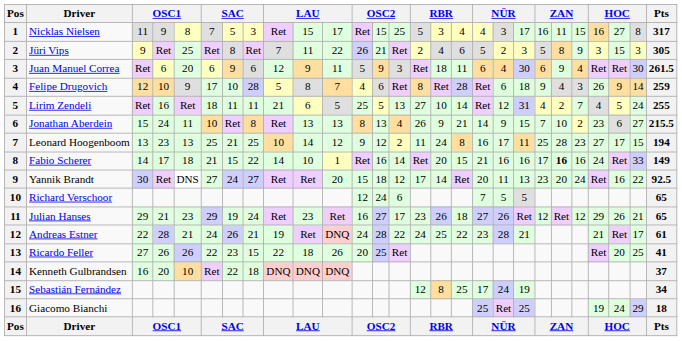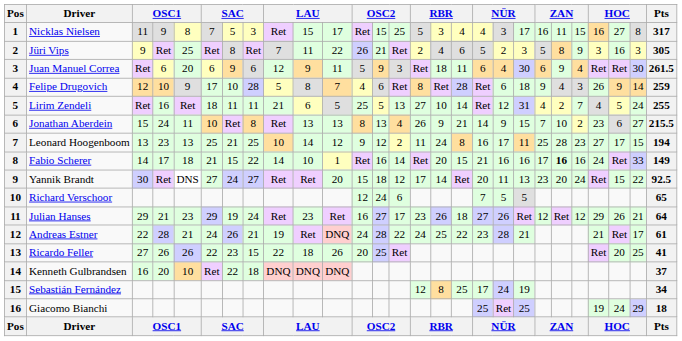 <table class="wikitable" style="font-size: 85%; text-align:center">
 <tr>
 <th>Pos</th>
 <th>Driver</th>
 <th colspan=3><a href='#'>OSC1</a><br></th>
 <th colspan=3><a href='#'>SAC</a><br></th>
 <th colspan=3><a href='#'>LAU</a><br></th>
 <th colspan=3><a href='#'>OSC2</a><br></th>
 <th colspan=3><a href='#'>RBR</a><br></th>
 <th colspan=3><a href='#'>NÜR</a><br></th>
 <th colspan=3><a href='#'>ZAN</a><br></th>
 <th colspan=3><a href='#'>HOC</a><br></th>
 <th>Pts</th>
 </tr>
 <tr>
 <th>1</th>
 <td style="text-align:left"> <a href='#'>Nicklas Nielsen</a></td>
 <td style="background:#DFDFDF">11</td>
 <td style="background:#DFDFDF">9</td>
 <td style="background:#FFFFBF">8</td>
 <td style="background:#DFDFDF">7</td>
 <td style="background:#FFFFBF">5</td>
 <td style="background:#FFFFBF">3</td>
 <td style="background:#EFCFFF">Ret</td>
 <td style="background:#DFFFDF">15</td>
 <td style="background:#DFFFDF">17</td>
 <td style="background:#EFCFFF">Ret</td>
 <td style="background:#DFFFDF">15</td>
 <td style="background:#DFFFDF">25</td>
 <td style="background:#DFDFDF">5</td>
 <td style="background:#FFFFBF">3</td>
 <td style="background:#FFFFBF">4</td>
 <td style="background:#FFFFBF">4</td>
 <td style="background:#DFDFDF">3</td>
 <td style="background:#DFFFDF">17</td>
 <td style="background:#DFFFDF">16</td>
 <td style="background:#DFFFDF">11</td>
 <td style="background:#DFFFDF">15</td>
 <td style="background:#FFDF9F">16</td>
 <td style="background:#DFFFDF">27</td>
 <td style="background:#DFDFDF">8</td>
 <th>317</th>
 </tr>
 <tr>
 <th>2</th>
 <td style="text-align:left"> <a href='#'>Jüri Vips</a></td>
 <td style="background:#FFFFBF">9</td>
 <td style="background:#EFCFFF">Ret</td>
 <td style="background:#DFFFDF">25</td>
 <td style="background:#EFCFFF">Ret</td>
 <td style="background:#DFDFDF">8</td>
 <td style="background:#EFCFFF">Ret</td>
 <td style="background:#DFDFDF">7</td>
 <td style="background:#DFFFDF">11</td>
 <td style="background:#DFFFDF">22</td>
 <td style="background:#CFCFFF">26</td>
 <td style="background:#DFFFDF">21</td>
 <td style="background:#EFCFFF">Ret</td>
 <td style="background:#FFFFBF">2</td>
 <td style="background:#DFDFDF">4</td>
 <td style="background:#DFDFDF">6</td>
 <td style="background:#DFDFDF">5</td>
 <td style="background:#FFFFBF">2</td>
 <td style="background:#FFFFBF">3</td>
 <td style="background:#DFDFDF">5</td>
 <td style="background:#FFDF9F">8</td>
 <td style="background:#DFFFDF">9</td>
 <td style="background:#FFFFBF">3</td>
-<td style="background:#DFFFDF">15</td>
+<td style="background:#DFFFDF">16</td>
 <td style="background:#FFFFBF">3</td>
 <th>305</th>
 </tr>
 <tr>
 <th>3</th>
 <td style="text-align:left"> <a href='#'>Juan Manuel Correa</a></td>
 <td style="background:#EFCFFF">Ret</td>
 <td style="background:#FFFFBF">6</td>
 <td style="background:#DFFFDF">20</td>
 <td style="background:#FFFFBF">6</td>
 <td style="background:#FFDF9F">9</td>
 <td style="background:#DFDFDF">6</td>
 <td style="background:#DFFFDF">12</td>
 <td style="background:#FFDF9F">9</td>
 <td style="background:#DFFFDF">11</td>
 <td style="background:#DFDFDF">5</td>
 <td style="background:#FFDF9F">9</td>
 <td style="background:#DFDFDF">3</td>
 <td style="background:#EFCFFF">Ret</td>
 <td style="background:#DFFFDF">18</td>
 <td style="background:#DFFFDF">11</td>
 <td style="background:#FFDF9F">6</td>
 <td style="background:#FFDF9F">4</td>
 <td style="background:#CFCFFF">30</td>
 <td style="background:#FFDF9F">6</td>
 <td style="background:#DFFFDF">9</td>
 <td style="background:#FFDF9F">4</td>
 <td style="background:#EFCFFF">Ret</td>
 <td style="background:#EFCFFF">Ret</td>
 <td style="background:#CFCFFF">30</td>
 <th>261.5</th>
 </tr>
 <tr>
 <th>4</th>
 <td style="text-align:left"> <a href='#'>Felipe Drugovich</a></td>
 <td style="background:#FFDF9F">12</td>
 <td style="background:#FFDF9F">10</td>
 <td style="background:#DFDFDF">9</td>
 <td style="background:#DFFFDF">17</td>
 <td style="background:#DFFFDF">10</td>
 <td style="background:#CFCFFF">28</td>
 <td style="background:#FFFFBF">5</td>
 <td style="background:#DFDFDF">8</td>
 <td style="background:#FFDF9F">7</td>
 <td style="background:#FFFFBF">4</td>
 <td style="background:#DFDFDF">6</td>
 <td style="background:#EFCFFF">Ret</td>
 <td style="background:#FFDF9F">8</td>
 <td style="background:#EFCFFF">Ret</td>
 <td style="background:#CFCFFF">28</td>
 <td style="background:#EFCFFF">Ret</td>
 <td style="background:#DFFFDF">6</td>
 <td style="background:#DFFFDF">18</td>
 <td style="background:#DFFFDF">9</td>
 <td style="background:#DFDFDF">4</td>
 <td style="background:#DFDFDF">3</td>
 <td style="background:#DFFFDF">26</td>
 <td style="background:#FFDF9F">9</td>
 <td style="background:#FFDF9F">14</td>
 <th>259</th>
 </tr>
 <tr>
 <th>5</th>
 <td style="text-align:left"> <a href='#'>Lirim Zendeli</a></td>
 <td style="background:#EFCFFF">Ret</td>
 <td style="background:#DFFFDF">16</td>
 <td style="background:#EFCFFF">Ret</td>
 <td style="background:#DFFFDF">18</td>
 <td style="background:#DFFFDF">11</td>
 <td style="background:#DFFFDF">11</td>
 <td style="background:#DFFFDF">21</td>
 <td style="background:#FFFFBF">6</td>
 <td style="background:#DFDFDF">5</td>
 <td style="background:#DFFFDF">25</td>
 <td style="background:#FFFFBF">5</td>
 <td style="background:#DFFFDF">13</td>
 <td style="background:#DFFFDF">27</td>
 <td style="background:#DFFFDF">10</td>
 <td style="background:#DFFFDF">14</td>
 <td style="background:#EFCFFF">Ret</td>
 <td style="background:#DFFFDF">12</td>
 <td style="background:#CFCFFF">31</td>
 <td style="background:#FFFFBF">4</td>
 <td style="background:#FFFFBF">2</td>
 <td style="background:#DFFFDF">7</td>
 <td style="background:#DFDFDF">4</td>
 <td style="background:#FFFFBF">5</td>
 <td style="background:#DFFFDF">24</td>
 <th>255</th>
 </tr>
 <tr>
 <th>6</th>
 <td style="text-align:left"> <a href='#'>Jonathan Aberdein</a></td>
 <td style="background:#DFFFDF">15</td>
 <td style="background:#DFFFDF">24</td>
 <td style="background:#DFFFDF">11</td>
 <td style="background:#FFDF9F">10</td>
 <td style="background:#EFCFFF">Ret</td>
 <td style="background:#FFDF9F">8</td>
 <td style="background:#EFCFFF">Ret</td>
 <td style="background:#DFFFDF">13</td>
 <td style="background:#DFFFDF">13</td>
 <td style="background:#FFDF9F">8</td>
 <td style="background:#DFFFDF">13</td>
 <td style="background:#FFDF9F">4</td>
 <td style="background:#DFFFDF">26</td>
 <td style="background:#DFFFDF">9</td>
 <td style="background:#DFFFDF">21</td>
 <td style="background:#DFFFDF">14</td>
 <td style="background:#DFFFDF">9</td>
 <td style="background:#DFFFDF">15</td>
 <td style="background:#DFFFDF">7</td>
 <td style="background:#DFFFDF">10</td>
 <td style="background:#FFFFBF">2</td>
 <td style="background:#DFFFDF">23</td>
 <td style="background:#DFDFDF">6</td>
 <td style="background:#DFFFDF">27</td>
 <th>215.5</th>
 </tr>
 <tr>
 <th>7</th>
 <td style="text-align:left" nowrap> Leonard Hoogenboom</td>
 <td style="background:#DFFFDF">13</td>
 <td style="background:#DFFFDF">23</td>
 <td style="background:#DFFFDF">13</td>
 <td style="background:#DFFFDF">25</td>
 <td style="background:#DFFFDF">21</td>
 <td style="background:#DFFFDF">25</td>
 <td style="background:#FFDF9F">10</td>
 <td style="background:#DFFFDF">14</td>
 <td style="background:#DFFFDF">12</td>
 <td style="background:#DFFFDF">9</td>
 <td style="background:#DFFFDF">12</td>
 <td style="background:#FFFFBF">2</td>
 <td style="background:#DFFFDF">11</td>
 <td style="background:#DFFFDF">24</td>
 <td style="background:#FFDF9F">8</td>
 <td style="background:#DFFFDF">16</td>
 <td style="background:#DFFFDF">17</td>
 <td style="background:#FFDF9F">11</td>
 <td style="background:#DFFFDF">25</td>
 <td style="background:#DFFFDF">28</td>
 <td style="background:#DFFFDF">23</td>
 <td style="background:#DFFFDF">27</td>
 <td style="background:#DFFFDF">17</td>
 <td style="background:#DFFFDF">15</td>
 <th>194</th>
 </tr>
 <tr>
 <th>8</th>
 <td style="text-align:left"> <a href='#'>Fabio Scherer</a></td>
 <td style="background:#DFFFDF">14</td>
 <td style="background:#DFFFDF">17</td>
 <td style="background:#DFFFDF">18</td>
 <td style="background:#DFFFDF">21</td>
 <td style="background:#DFFFDF">15</td>
 <td style="background:#DFFFDF">22</td>
 <td style="background:#DFFFDF">14</td>
 <td style="background:#DFFFDF">10</td>
 <td style="background:#FFFFBF">1</td>
 <td style="background:#EFCFFF">Ret</td>
 <td style="background:#DFFFDF">16</td>
 <td style="background:#DFFFDF">14</td>
 <td style="background:#EFCFFF">Ret</td>
 <td style="background:#DFFFDF">20</td>
 <td style="background:#DFFFDF">15</td>
 <td style="background:#DFFFDF">21</td>
 <td style="background:#DFFFDF">16</td>
 <td style="background:#DFFFDF">16</td>
 <td style="background:#DFFFDF">17</td>
 <td style="background:#DFFFDF"><strong>16</strong></td>
 <td style="background:#DFFFDF">16</td>
 <td style="background:#DFFFDF">24</td>
 <td style="background:#EFCFFF">Ret</td>
 <td style="background:#CFCFFF">33</td>
 <th>149</th>
 </tr>
 <tr>
 <th>9</th>
 <td style="text-align:left"> Yannik Brandt</td>
 <td style="background:#CFCFFF">30</td>
 <td style="background:#EFCFFF">Ret</td>
 <td style="background:#FFFFFF">DNS</td>
 <td style="background:#DFFFDF">27</td>
 <td style="background:#CFCFFF">24</td>
 <td style="background:#CFCFFF">27</td>
 <td style="background:#EFCFFF">Ret</td>
 <td style="background:#EFCFFF">Ret</td>
 <td style="background:#DFFFDF">20</td>
 <td style="background:#DFFFDF">15</td>
 <td style="background:#DFFFDF">18</td>
 <td style="background:#DFFFDF">12</td>
 <td style="background:#DFFFDF">17</td>
 <td style="background:#DFFFDF">14</td>
 <td style="background:#EFCFFF">Ret</td>
 <td style="background:#DFFFDF">20</td>
 <td style="background:#DFFFDF">11</td>
 <td style="background:#DFFFDF">13</td>
 <td style="background:#DFFFDF">23</td>
 <td style="background:#DFFFDF">20</td>
 <td style="background:#DFFFDF">24</td>
 <td style="background:#EFCFFF">Ret</td>
-<td style="background:#DFFFDF">16</td>
+<td style="background:#DFFFDF">15</td>
 <td style="background:#DFFFDF">22</td>
 <th>92.5</th>
 </tr>
 <tr>
 <th>10</th>
 <td style="text-align:left"> <a href='#'>Richard Verschoor</a></td>
 <td></td>
 <td></td>
 <td></td>
 <td></td>
 <td></td>
 <td></td>
 <td></td>
 <td></td>
 <td></td>
 <td style="background:#DFFFDF">12</td>
 <td style="background:#DFFFDF">24</td>
 <td style="background:#DFFFDF">6</td>
 <td></td>
 <td></td>
 <td></td>
 <td style="background:#DFFFDF">7</td>
 <td style="background:#DFFFDF">5</td>
 <td style="background:#DFDFDF">5</td>
 <td></td>
 <td></td>
 <td></td>
 <td></td>
 <td></td>
 <td></td>
 <th>65</th>
 </tr>
 <tr>
 <th>11</th>
 <td style="text-align:left"> <a href='#'>Julian Hanses</a></td>
 <td style="background:#DFFFDF">29</td>
 <td style="background:#DFFFDF">21</td>
 <td style="background:#DFFFDF">23</td>
 <td style="background:#CFCFFF">29</td>
 <td style="background:#DFFFDF">19</td>
 <td style="background:#DFFFDF">24</td>
 <td style="background:#EFCFFF">Ret</td>
 <td style="background:#DFFFDF">23</td>
 <td style="background:#EFCFFF">Ret</td>
 <td style="background:#DFFFDF">16</td>
 <td style="background:#CFCFFF">27</td>
 <td style="background:#DFFFDF">17</td>
 <td style="background:#DFFFDF">23</td>
 <td style="background:#CFCFFF">26</td>
 <td style="background:#DFFFDF">18</td>
 <td style="background:#CFCFFF">27</td>
 <td style="background:#CFCFFF">26</td>
 <td style="background:#EFCFFF">Ret</td>
 <td style="background:#DFFFDF">12</td>
 <td style="background:#EFCFFF">Ret</td>
 <td style="background:#DFFFDF">12</td>
 <td style="background:#DFFFDF">29</td>
 <td style="background:#DFFFDF">26</td>
 <td style="background:#DFFFDF">21</td>
-<th>65</th>
+<th>64</th>
 </tr>
 <tr>
 <th>12</th>
 <td style="text-align:left"> <a href='#'>Andreas Estner</a></td>
 <td style="background:#DFFFDF">22</td>
 <td style="background:#CFCFFF">28</td>
 <td style="background:#DFFFDF">21</td>
 <td style="background:#DFFFDF">24</td>
 <td style="background:#CFCFFF">26</td>
 <td style="background:#DFFFDF">21</td>
 <td style="background:#DFFFDF">19</td>
 <td style="background:#EFCFFF">Ret</td>
 <td style="background:#FFCFCF">DNQ</td>
 <td style="background:#DFFFDF">24</td>
 <td style="background:#CFCFFF">28</td>
 <td style="background:#DFFFDF">22</td>
 <td style="background:#DFFFDF">24</td>
 <td style="background:#DFFFDF">25</td>
 <td style="background:#DFFFDF">22</td>
 <td style="background:#DFFFDF">23</td>
 <td style="background:#CFCFFF">28</td>
 <td style="background:#DFFFDF">21</td>
 <td></td>
 <td></td>
 <td></td>
 <td style="background:#DFFFDF">21</td>
 <td style="background:#EFCFFF">Ret</td>
 <td style="background:#DFFFDF">17</td>
 <th>61</th>
 </tr>
 <tr>
 <th>13</th>
 <td style="text-align:left"> <a href='#'>Ricardo Feller</a></td>
 <td style="background:#DFFFDF">27</td>
 <td style="background:#DFFFDF">26</td>
 <td style="background:#CFCFFF">26</td>
 <td style="background:#DFFFDF">22</td>
 <td style="background:#DFFFDF">23</td>
 <td style="background:#DFFFDF">15</td>
 <td style="background:#DFFFDF">22</td>
 <td style="background:#DFFFDF">18</td>
 <td style="background:#DFFFDF">26</td>
 <td style="background:#DFFFDF">20</td>
 <td style="background:#CFCFFF">25</td>
 <td style="background:#EFCFFF">Ret</td>
 <td></td>
 <td></td>
 <td></td>
 <td></td>
 <td></td>
 <td></td>
 <td></td>
 <td></td>
 <td></td>
 <td style="background:#EFCFFF">Ret</td>
 <td style="background:#DFFFDF">20</td>
 <td style="background:#DFFFDF">25</td>
 <th>41</th>
 </tr>
 <tr>
 <th>14</th>
 <td style="text-align:left"> Kenneth Gulbrandsen</td>
 <td style="background:#DFFFDF">16</td>
 <td style="background:#DFFFDF">20</td>
 <td style="background:#FFDF9F">10</td>
 <td style="background:#EFCFFF">Ret</td>
 <td style="background:#DFFFDF">22</td>
 <td style="background:#DFFFDF">18</td>
 <td style="background:#FFCFCF">DNQ</td>
 <td style="background:#FFCFCF">DNQ</td>
 <td style="background:#FFCFCF">DNQ</td>
 <td></td>
 <td></td>
 <td></td>
 <td></td>
 <td></td>
 <td></td>
 <td></td>
 <td></td>
 <td></td>
 <td></td>
 <td></td>
 <td></td>
 <td></td>
 <td></td>
 <td></td>
 <th>37</th>
 </tr>
 <tr>
 <th>15</th>
 <td style="text-align:left"> <a href='#'>Sebastián Fernández</a></td>
 <td></td>
 <td></td>
 <td></td>
 <td></td>
 <td></td>
 <td></td>
 <td></td>
 <td></td>
 <td></td>
 <td></td>
 <td></td>
 <td></td>
 <td style="background:#DFFFDF">12</td>
 <td style="background:#FFDF9F">8</td>
 <td style="background:#DFFFDF">25</td>
 <td style="background:#DFFFDF">17</td>
 <td style="background:#CFCFFF">24</td>
 <td style="background:#DFFFDF">19</td>
 <td></td>
 <td></td>
 <td></td>
 <td></td>
 <td></td>
 <td></td>
 <th>34</th>
 </tr>
 <tr>
 <th>16</th>
 <td style="text-align:left"> Giacomo Bianchi</td>
 <td></td>
 <td></td>
 <td></td>
 <td></td>
 <td></td>
 <td></td>
 <td></td>
 <td></td>
 <td></td>
 <td></td>
 <td></td>
 <td></td>
 <td></td>
 <td></td>
 <td></td>
 <td style="background:#CFCFFF">25</td>
 <td style="background:#EFCFFF">Ret</td>
 <td style="background:#CFCFFF">25</td>
 <td></td>
 <td></td>
 <td></td>
 <td style="background:#DFFFDF">19</td>
 <td style="background:#DFFFDF">24</td>
 <td style="background:#CFCFFF">29</td>
 <th>18</th>
 </tr>
 <tr>
 <th>Pos</th>
 <th>Driver</th>
 <th colspan=3><a href='#'>OSC1</a><br></th>
 <th colspan=3><a href='#'>SAC</a><br></th>
 <th colspan=3><a href='#'>LAU</a><br></th>
 <th colspan=3><a href='#'>OSC2</a><br></th>
 <th colspan=3><a href='#'>RBR</a><br></th>
 <th colspan=3><a href='#'>NÜR</a><br></th>
 <th colspan=3><a href='#'>ZAN</a><br></th>
 <th colspan=3><a href='#'>HOC</a><br></th>
 <th>Pts</th>
 </tr>
 </table>
